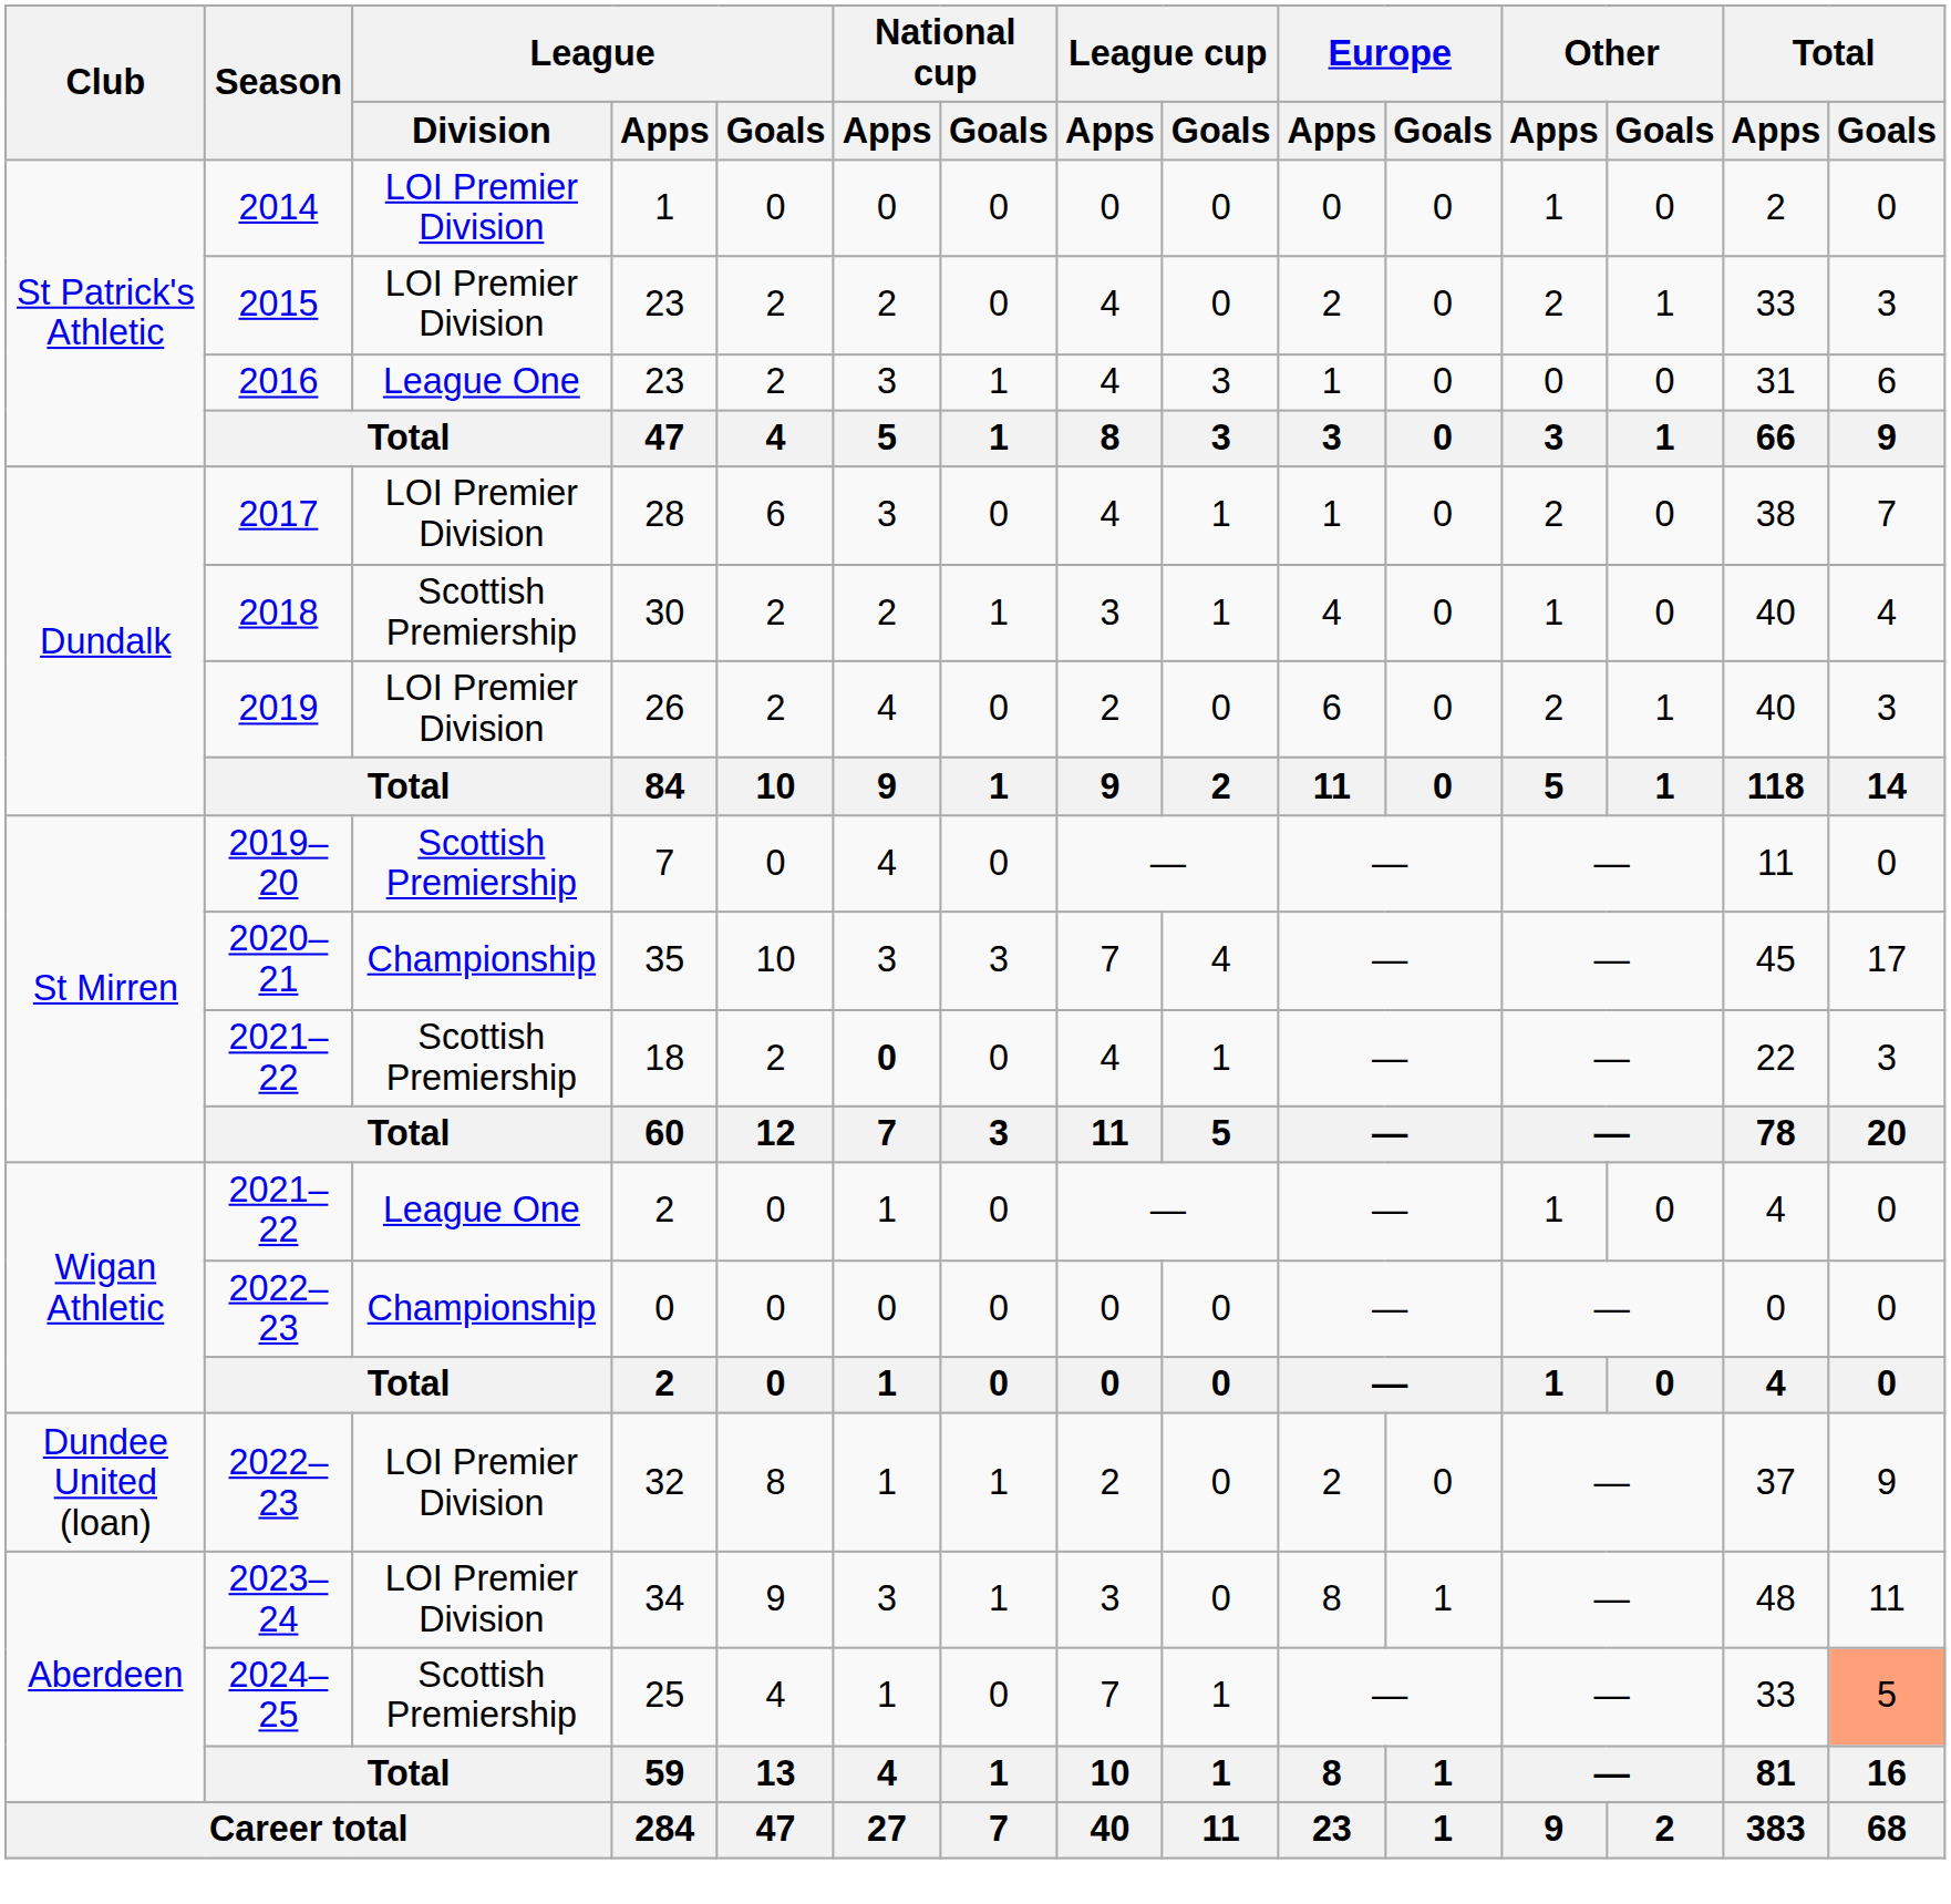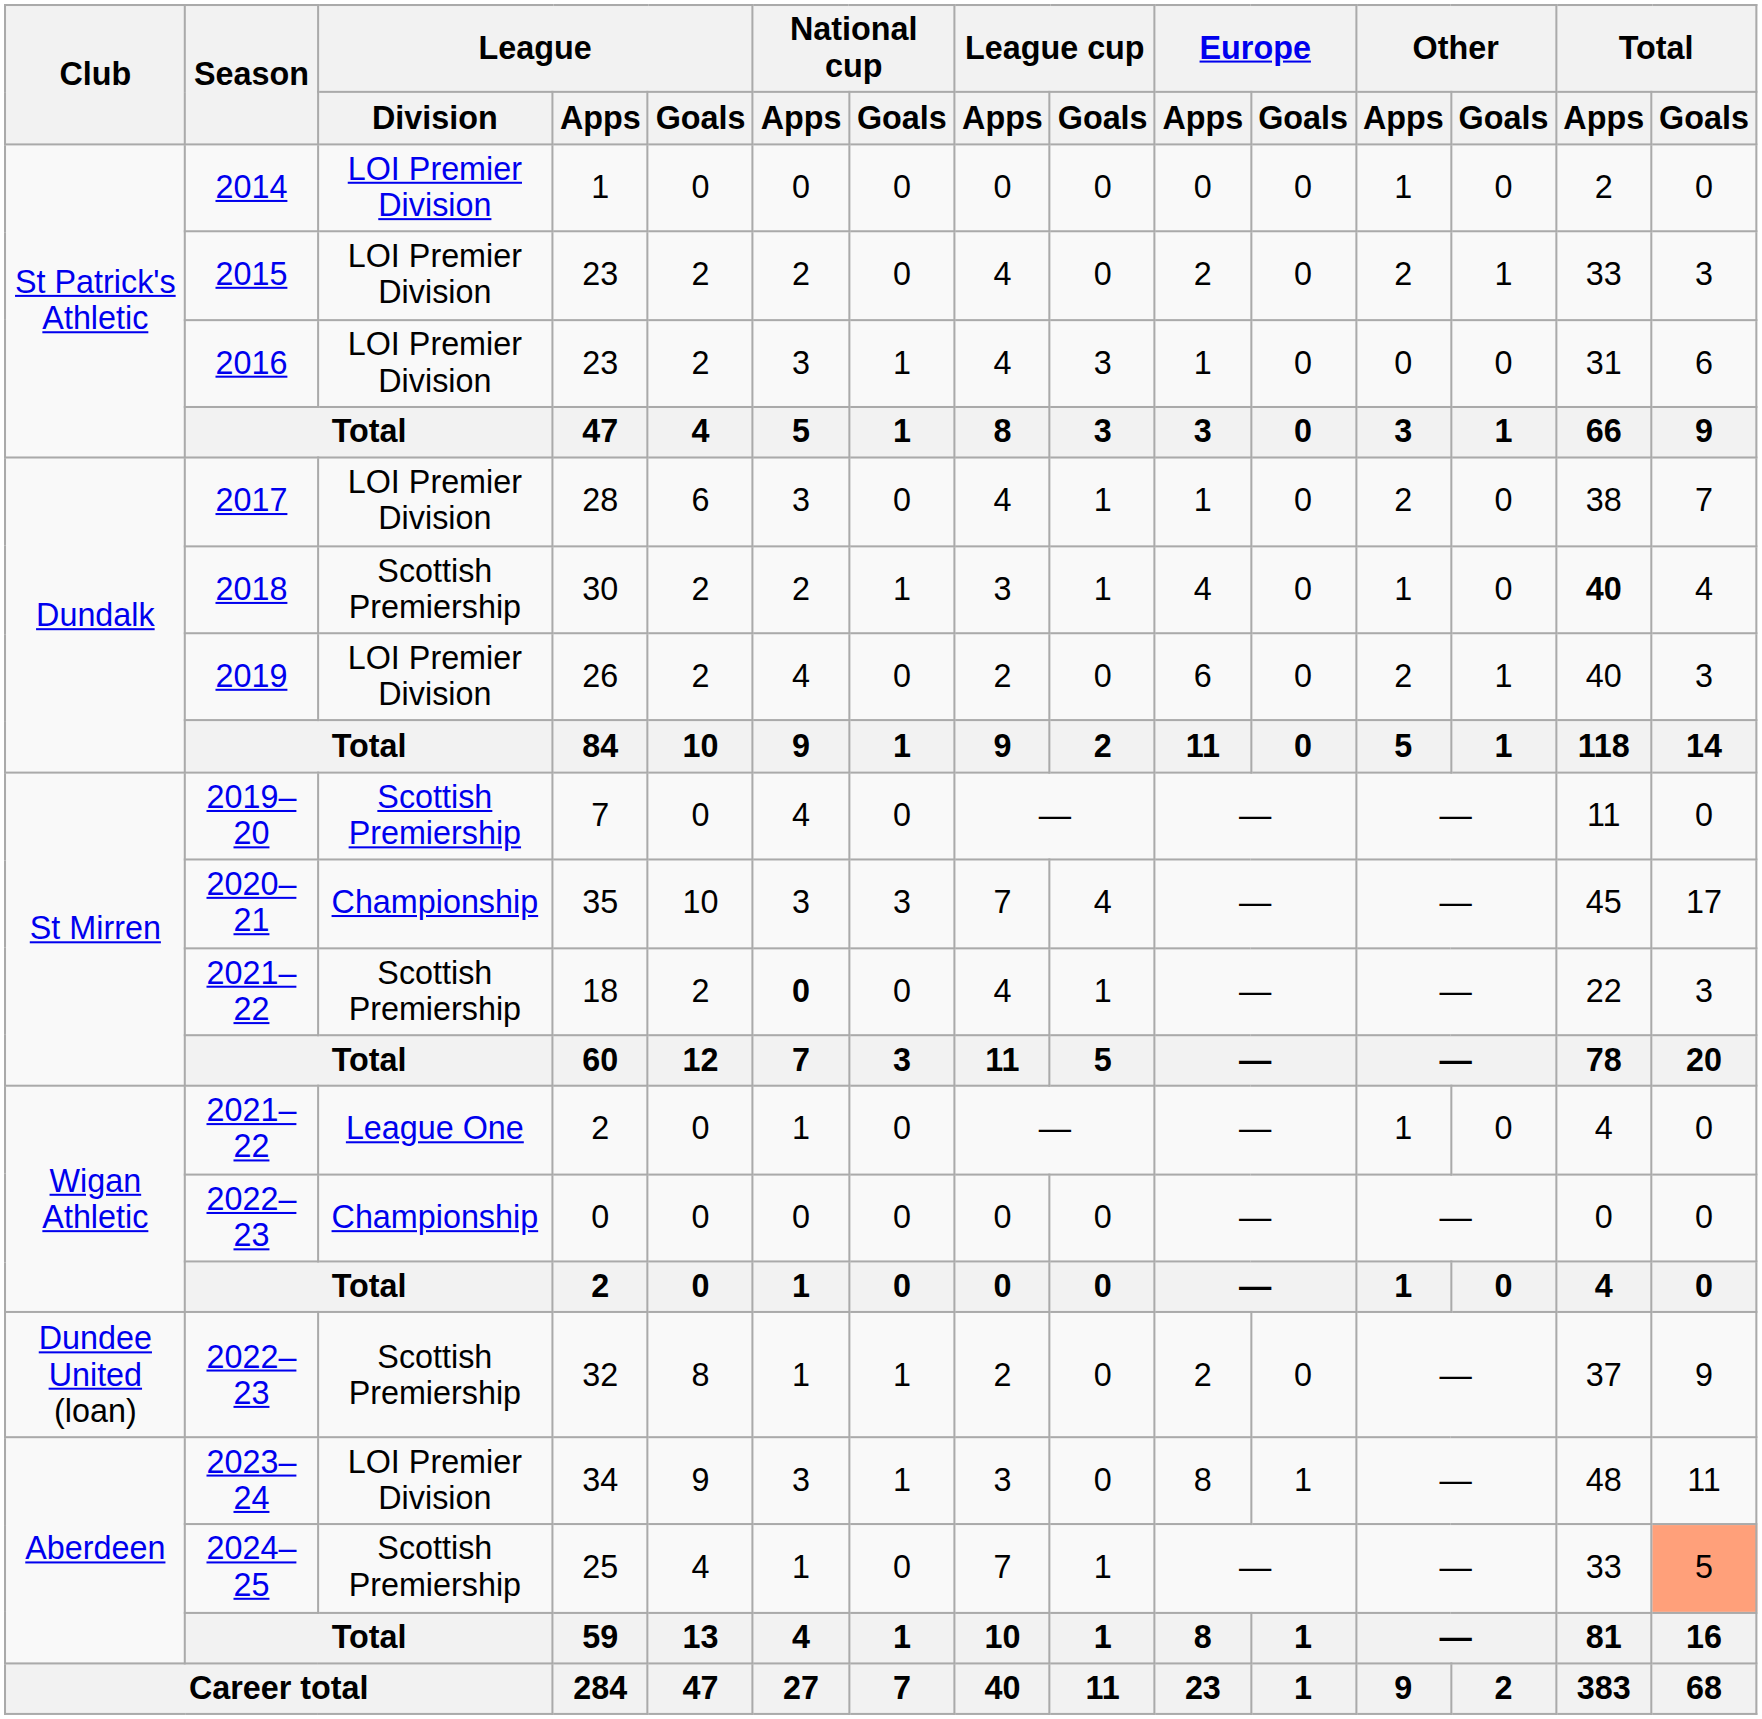 <table class="wikitable" style="text-align:center">
 <tr>
 <th rowspan="2">Club</th>
 <th rowspan="2">Season</th>
 <th colspan="3">League</th>
 <th colspan="2">National cup</th>
 <th colspan="2">League cup</th>
 <th colspan="2"><a href='#'>Europe</a></th>
 <th colspan="2">Other</th>
 <th colspan="2">Total</th>
 </tr>
 <tr>
 <th>Division</th>
 <th>Apps</th>
 <th>Goals</th>
 <th>Apps</th>
 <th>Goals</th>
 <th>Apps</th>
 <th>Goals</th>
 <th>Apps</th>
 <th>Goals</th>
 <th>Apps</th>
 <th>Goals</th>
 <th>Apps</th>
 <th>Goals</th>
 </tr>
 <tr>
 <td rowspan="4"><a href='#'>St Patrick's Athletic</a></td>
 <td><a href='#'>2014</a></td>
 <td><a href='#'>LOI Premier Division</a></td>
 <td>1</td>
 <td>0</td>
 <td>0</td>
 <td>0</td>
 <td>0</td>
 <td>0</td>
 <td>0</td>
 <td>0</td>
 <td>1</td>
 <td>0</td>
 <td>2</td>
 <td>0</td>
 </tr>
 <tr>
 <td><a href='#'>2015</a></td>
 <td>LOI Premier Division</td>
 <td>23</td>
 <td>2</td>
 <td>2</td>
 <td>0</td>
 <td>4</td>
 <td>0</td>
 <td>2</td>
 <td>0</td>
 <td>2</td>
 <td>1</td>
 <td>33</td>
 <td>3</td>
 </tr>
 <tr>
 <td><a href='#'>2016</a></td>
-<td><a href='#'>League One</a></td>
+<td>LOI Premier Division</td>
 <td>23</td>
 <td>2</td>
 <td>3</td>
 <td>1</td>
 <td>4</td>
 <td>3</td>
 <td>1</td>
 <td>0</td>
 <td>0</td>
 <td>0</td>
 <td>31</td>
 <td>6</td>
 </tr>
 <tr>
 <th colspan="2">Total</th>
 <th>47</th>
 <th>4</th>
 <th>5</th>
 <th>1</th>
 <th>8</th>
 <th>3</th>
 <th>3</th>
 <th>0</th>
 <th>3</th>
 <th>1</th>
 <th>66</th>
 <th>9</th>
 </tr>
 <tr>
 <td rowspan="4"><a href='#'>Dundalk</a></td>
 <td><a href='#'>2017</a></td>
 <td>LOI Premier Division</td>
 <td>28</td>
 <td>6</td>
 <td>3</td>
 <td>0</td>
 <td>4</td>
 <td>1</td>
 <td>1</td>
 <td>0</td>
 <td>2</td>
 <td>0</td>
 <td>38</td>
 <td>7</td>
 </tr>
 <tr>
 <td><a href='#'>2018</a></td>
 <td>Scottish Premiership</td>
 <td>30</td>
 <td>2</td>
 <td>2</td>
 <td>1</td>
 <td>3</td>
 <td>1</td>
 <td>4</td>
 <td>0</td>
 <td>1</td>
 <td>0</td>
-<td>40</td>
+<td><strong>40</strong></td>
 <td>4</td>
 </tr>
 <tr>
 <td><a href='#'>2019</a></td>
 <td>LOI Premier Division</td>
 <td>26</td>
 <td>2</td>
 <td>4</td>
 <td>0</td>
 <td>2</td>
 <td>0</td>
 <td>6</td>
 <td>0</td>
 <td>2</td>
 <td>1</td>
 <td>40</td>
 <td>3</td>
 </tr>
 <tr>
 <th colspan="2">Total</th>
 <th>84</th>
 <th>10</th>
 <th>9</th>
 <th>1</th>
 <th>9</th>
 <th>2</th>
 <th>11</th>
 <th>0</th>
 <th>5</th>
 <th>1</th>
 <th>118</th>
 <th>14</th>
 </tr>
 <tr>
 <td rowspan="4"><a href='#'>St Mirren</a></td>
 <td><a href='#'>2019–20</a></td>
 <td><a href='#'>Scottish Premiership</a></td>
 <td>7</td>
 <td>0</td>
 <td>4</td>
 <td>0</td>
 <td colspan="2">—</td>
 <td colspan="2">—</td>
 <td colspan="2">—</td>
 <td>11</td>
 <td>0</td>
 </tr>
 <tr>
 <td><a href='#'>2020–21</a></td>
 <td><a href='#'>Championship</a></td>
 <td>35</td>
 <td>10</td>
 <td>3</td>
 <td>3</td>
 <td>7</td>
 <td>4</td>
 <td colspan="2">—</td>
 <td colspan="2">—</td>
 <td>45</td>
 <td>17</td>
 </tr>
 <tr>
 <td><a href='#'>2021–22</a></td>
 <td>Scottish Premiership</td>
 <td>18</td>
 <td>2</td>
 <td><strong>0</strong></td>
 <td>0</td>
 <td>4</td>
 <td>1</td>
 <td colspan="2">—</td>
 <td colspan="2">—</td>
 <td>22</td>
 <td>3</td>
 </tr>
 <tr>
 <th colspan="2">Total</th>
 <th>60</th>
 <th>12</th>
 <th>7</th>
 <th>3</th>
 <th>11</th>
 <th>5</th>
 <th colspan="2">—</th>
 <th colspan="2">—</th>
 <th>78</th>
 <th>20</th>
 </tr>
 <tr>
 <td rowspan="3"><a href='#'>Wigan Athletic</a></td>
 <td><a href='#'>2021–22</a></td>
 <td><a href='#'>League One</a></td>
 <td>2</td>
 <td>0</td>
 <td>1</td>
 <td>0</td>
 <td colspan="2">—</td>
 <td colspan="2">—</td>
 <td>1</td>
 <td>0</td>
 <td>4</td>
 <td>0</td>
 </tr>
 <tr>
 <td><a href='#'>2022–23</a></td>
 <td><a href='#'>Championship</a></td>
 <td>0</td>
 <td>0</td>
 <td>0</td>
 <td>0</td>
 <td>0</td>
 <td>0</td>
 <td colspan="2">—</td>
 <td colspan="2">—</td>
 <td>0</td>
 <td>0</td>
 </tr>
 <tr>
 <th colspan="2">Total</th>
 <th>2</th>
 <th>0</th>
 <th>1</th>
 <th>0</th>
 <th>0</th>
 <th>0</th>
 <th colspan="2">—</th>
 <th>1</th>
 <th>0</th>
 <th>4</th>
 <th>0</th>
 </tr>
 <tr>
 <td><a href='#'>Dundee United</a> (loan)</td>
 <td><a href='#'>2022–23</a></td>
-<td>LOI Premier Division</td>
+<td>Scottish Premiership</td>
 <td>32</td>
 <td>8</td>
 <td>1</td>
 <td>1</td>
 <td>2</td>
 <td>0</td>
 <td>2</td>
 <td>0</td>
 <td colspan="2">—</td>
 <td>37</td>
 <td>9</td>
 </tr>
 <tr>
 <td rowspan="3"><a href='#'>Aberdeen</a></td>
 <td><a href='#'>2023–24</a></td>
 <td>LOI Premier Division</td>
 <td>34</td>
 <td>9</td>
 <td>3</td>
 <td>1</td>
 <td>3</td>
 <td>0</td>
 <td>8</td>
 <td>1</td>
 <td colspan="2">—</td>
 <td>48</td>
 <td>11</td>
 </tr>
 <tr>
 <td><a href='#'>2024–25</a></td>
 <td>Scottish Premiership</td>
 <td>25</td>
 <td>4</td>
 <td>1</td>
 <td>0</td>
 <td>7</td>
 <td>1</td>
 <td colspan="2">—</td>
 <td colspan="2">—</td>
 <td>33</td>
 <td style="background: lightsalmon;">5</td>
 </tr>
 <tr>
 <th colspan="2">Total</th>
 <th>59</th>
 <th>13</th>
 <th>4</th>
 <th>1</th>
 <th>10</th>
 <th>1</th>
 <th>8</th>
 <th>1</th>
 <th colspan="2">—</th>
 <th>81</th>
 <th>16</th>
 </tr>
 <tr>
 <th colspan="3">Career total</th>
 <th>284</th>
 <th>47</th>
 <th>27</th>
 <th>7</th>
 <th>40</th>
 <th>11</th>
 <th>23</th>
 <th>1</th>
 <th>9</th>
 <th>2</th>
 <th>383</th>
 <th>68</th>
 </tr>
 </table>
